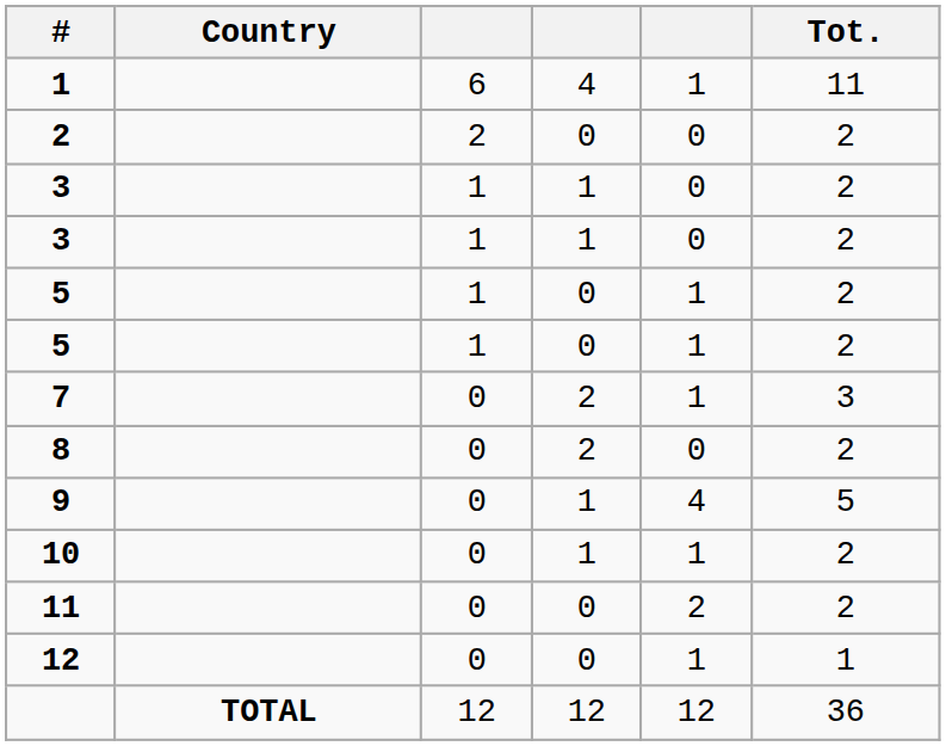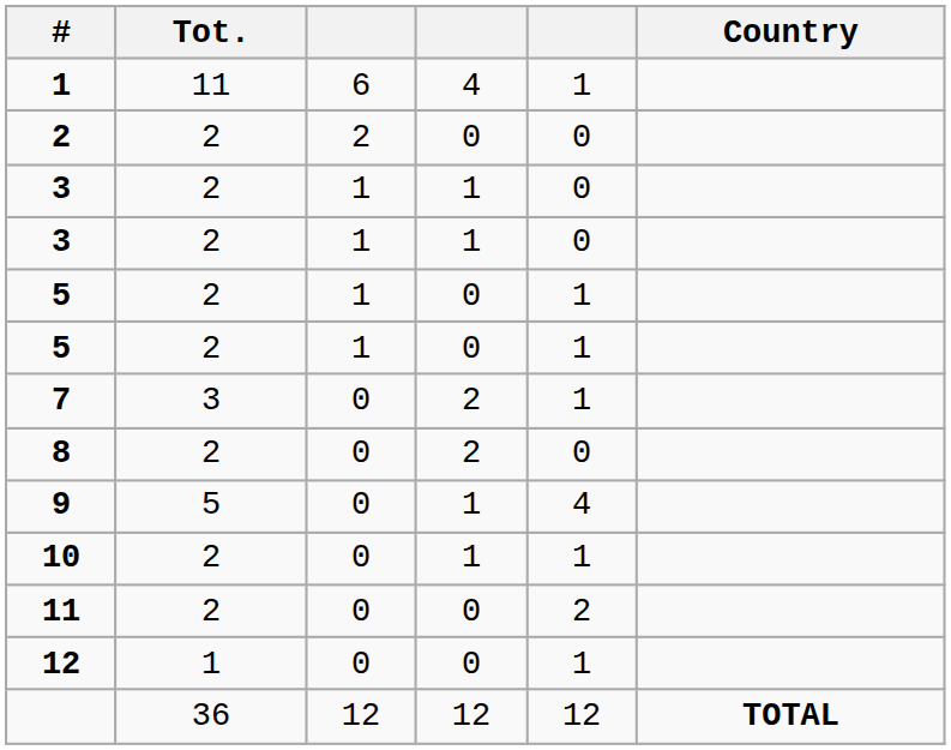 <table class="wikitable" width=30% style="font-size:100%; text-align:center;">
 <tr>
 <th>#</th>
-<th>Country</th>
+<th>Tot.</th>
 <th></th>
 <th></th>
 <th></th>
-<th>Tot.</th>
+<th>Country</th>
 </tr>
 <tr>
 <td><strong>1</strong></td>
-<td align=left></td>
+<td>11</td>
 <td>6</td>
 <td>4</td>
 <td>1</td>
-<td>11</td>
+<td align=left></td>
 </tr>
 <tr>
 <td><strong>2</strong></td>
+<td>2</td>
+<td>2</td>
+<td>0</td>
+<td>0</td>
 <td align=left></td>
+</tr>
+<tr>
+<td><strong>3</strong></td>
+<td>2</td>
+<td>1</td>
+<td>1</td>
+<td>0</td>
+<td align=left></td>
+</tr>
+<tr>
+<td><strong>3</strong></td>
+<td>2</td>
+<td>1</td>
+<td>1</td>
+<td>0</td>
+<td align=left></td>
+</tr>
+<tr>
+<td><strong>5</strong></td>
+<td>2</td>
+<td>1</td>
+<td>0</td>
+<td>1</td>
+<td align=left></td>
+</tr>
+<tr>
+<td><strong>5</strong></td>
+<td>2</td>
+<td>1</td>
+<td>0</td>
+<td>1</td>
+<td align=left></td>
+</tr>
+<tr>
+<td><strong>7</strong></td>
+<td>3</td>
+<td>0</td>
+<td>2</td>
+<td>1</td>
+<td align=left></td>
+</tr>
+<tr>
+<td><strong>8</strong></td>
+<td>2</td>
+<td>0</td>
+<td>2</td>
+<td>0</td>
+<td align=left></td>
+</tr>
+<tr>
+<td><strong>9</strong></td>
+<td>5</td>
+<td>0</td>
+<td>1</td>
+<td>4</td>
+<td align=left></td>
+</tr>
+<tr>
+<td><strong>10</strong></td>
+<td>2</td>
+<td>0</td>
+<td>1</td>
+<td>1</td>
+<td align=left></td>
+</tr>
+<tr>
+<td><strong>11</strong></td>
 <td>2</td>
 <td>0</td>
 <td>0</td>
 <td>2</td>
-</tr>
-<tr>
-<td><strong>3</strong></td>
 <td align=left></td>
-<td>1</td>
-<td>1</td>
-<td>0</td>
-<td>2</td>
-</tr>
-<tr>
-<td><strong>3</strong></td>
-<td align=left></td>
-<td>1</td>
-<td>1</td>
-<td>0</td>
-<td>2</td>
-</tr>
-<tr>
-<td><strong>5</strong></td>
-<td align=left></td>
-<td>1</td>
-<td>0</td>
-<td>1</td>
-<td>2</td>
-</tr>
-<tr>
-<td><strong>5</strong></td>
-<td align=left></td>
-<td>1</td>
-<td>0</td>
-<td>1</td>
-<td>2</td>
-</tr>
-<tr>
-<td><strong>7</strong></td>
-<td align=left></td>
-<td>0</td>
-<td>2</td>
-<td>1</td>
-<td>3</td>
-</tr>
-<tr>
-<td><strong>8</strong></td>
-<td align=left></td>
-<td>0</td>
-<td>2</td>
-<td>0</td>
-<td>2</td>
-</tr>
-<tr>
-<td><strong>9</strong></td>
-<td align=left></td>
-<td>0</td>
-<td>1</td>
-<td>4</td>
-<td>5</td>
-</tr>
-<tr>
-<td><strong>10</strong></td>
-<td align=left></td>
-<td>0</td>
-<td>1</td>
-<td>1</td>
-<td>2</td>
-</tr>
-<tr>
-<td><strong>11</strong></td>
-<td align=left></td>
-<td>0</td>
-<td>0</td>
-<td>2</td>
-<td>2</td>
 </tr>
 <tr>
 <td><strong>12</strong></td>
-<td align=left></td>
+<td>1</td>
 <td>0</td>
 <td>0</td>
 <td>1</td>
-<td>1</td>
+<td align=left></td>
 </tr>
 <tr>
 <td></td>
-<td><strong>TOTAL</strong></td>
+<td>36</td>
 <td>12</td>
 <td>12</td>
 <td>12</td>
-<td>36</td>
+<td><strong>TOTAL</strong></td>
 </tr>
 </table>
